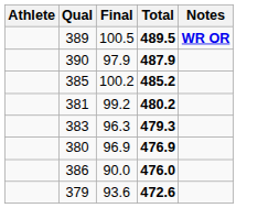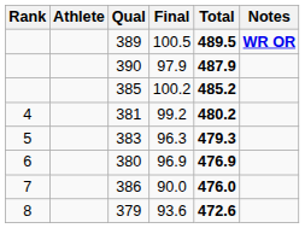 <table class="wikitable sortable" style="text-align: center">
 <tr>
+<th>Rank</th>
 <th>Athlete</th>
 <th>Qual</th>
 <th>Final</th>
 <th>Total</th>
 <th>Notes</th>
 </tr>
 <tr>
+<td></td>
 <td align=left></td>
 <td>389</td>
 <td>100.5</td>
 <td><strong>489.5</strong></td>
 <td><strong><a href='#'>WR OR</a></strong></td>
 </tr>
 <tr>
+<td></td>
 <td align=left></td>
 <td>390</td>
 <td>97.9</td>
 <td><strong>487.9</strong></td>
 <td></td>
 </tr>
 <tr>
+<td></td>
 <td align=left></td>
 <td>385</td>
 <td>100.2</td>
 <td><strong>485.2</strong></td>
 <td></td>
 </tr>
 <tr>
+<td>4</td>
 <td align=left></td>
 <td>381</td>
 <td>99.2</td>
 <td><strong>480.2</strong></td>
 <td></td>
 </tr>
 <tr>
+<td>5</td>
 <td align=left></td>
 <td>383</td>
 <td>96.3</td>
 <td><strong>479.3</strong></td>
 <td></td>
 </tr>
 <tr>
+<td>6</td>
 <td align=left></td>
 <td>380</td>
 <td>96.9</td>
 <td><strong>476.9</strong></td>
 <td></td>
 </tr>
 <tr>
+<td>7</td>
 <td align=left></td>
 <td>386</td>
 <td>90.0</td>
 <td><strong>476.0</strong></td>
 <td></td>
 </tr>
 <tr>
+<td>8</td>
 <td align=left></td>
 <td>379</td>
 <td>93.6</td>
 <td><strong>472.6</strong></td>
 <td></td>
 </tr>
 </table>
